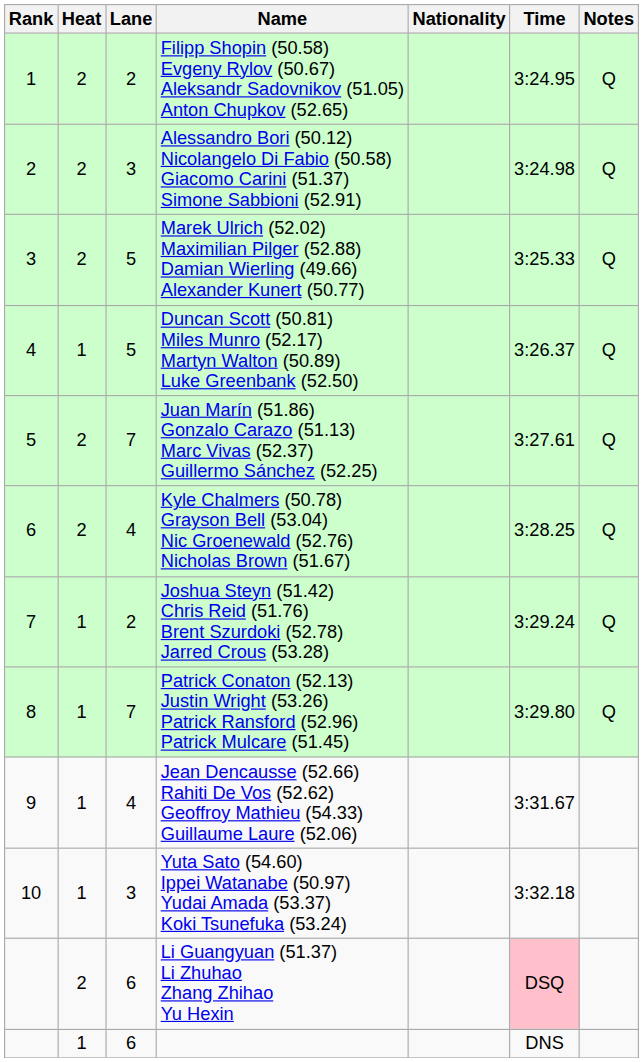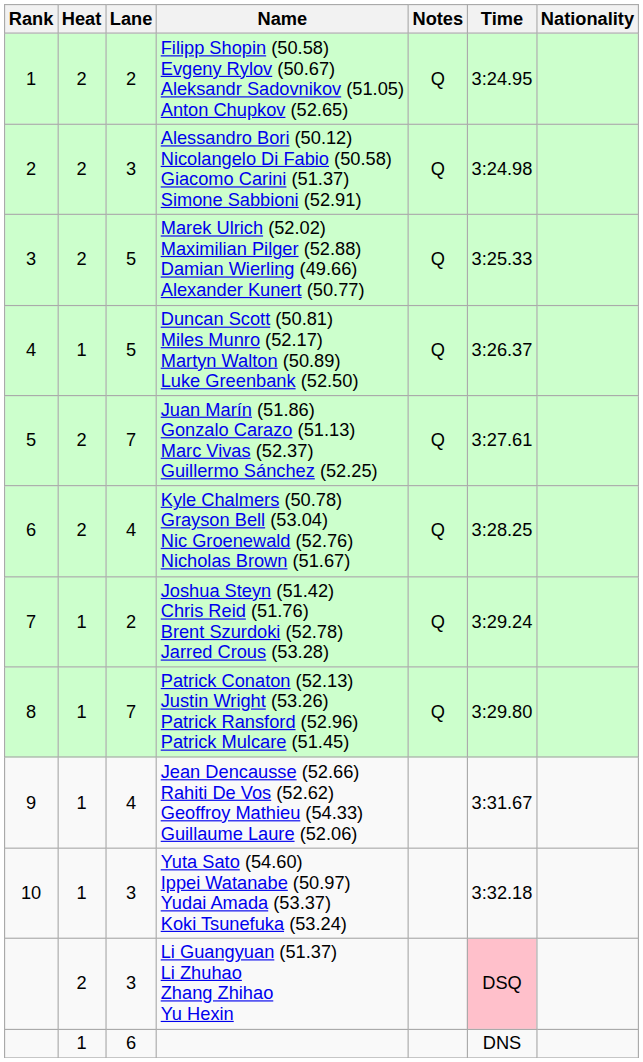 <table class="wikitable sortable" style="text-align:center">
 <tr>
 <th>Rank</th>
 <th>Heat</th>
 <th>Lane</th>
 <th>Name</th>
+<th>Notes</th>
+<th>Time</th>
 <th>Nationality</th>
-<th>Time</th>
-<th>Notes</th>
 </tr>
 <tr bgcolor=ccffcc>
 <td>1</td>
 <td>2</td>
 <td>2</td>
 <td align=left><a href='#'>Filipp Shopin</a> (50.58)<br><a href='#'>Evgeny Rylov</a> (50.67)<br><a href='#'>Aleksandr Sadovnikov</a> (51.05)<br><a href='#'>Anton Chupkov</a> (52.65)</td>
+<td>Q</td>
+<td>3:24.95</td>
 <td align=left></td>
-<td>3:24.95</td>
-<td>Q</td>
 </tr>
 <tr bgcolor=ccffcc>
 <td>2</td>
 <td>2</td>
 <td>3</td>
 <td align=left><a href='#'>Alessandro Bori</a> (50.12)<br><a href='#'>Nicolangelo Di Fabio</a> (50.58)<br><a href='#'>Giacomo Carini</a> (51.37)<br><a href='#'>Simone Sabbioni</a> (52.91)</td>
+<td>Q</td>
+<td>3:24.98</td>
 <td align=left></td>
-<td>3:24.98</td>
-<td>Q</td>
 </tr>
 <tr bgcolor=ccffcc>
 <td>3</td>
 <td>2</td>
 <td>5</td>
 <td align=left><a href='#'>Marek Ulrich</a> (52.02)<br><a href='#'>Maximilian Pilger</a> (52.88)<br><a href='#'>Damian Wierling</a> (49.66)<br><a href='#'>Alexander Kunert</a> (50.77)</td>
+<td>Q</td>
+<td>3:25.33</td>
 <td align=left></td>
-<td>3:25.33</td>
-<td>Q</td>
 </tr>
 <tr bgcolor=ccffcc>
 <td>4</td>
 <td>1</td>
 <td>5</td>
 <td align=left><a href='#'>Duncan Scott</a> (50.81)<br><a href='#'>Miles Munro</a> (52.17)<br><a href='#'>Martyn Walton</a> (50.89)<br><a href='#'>Luke Greenbank</a> (52.50)</td>
+<td>Q</td>
+<td>3:26.37</td>
 <td align=left></td>
-<td>3:26.37</td>
-<td>Q</td>
 </tr>
 <tr bgcolor=ccffcc>
 <td>5</td>
 <td>2</td>
 <td>7</td>
 <td align=left><a href='#'>Juan Marín</a> (51.86)<br><a href='#'>Gonzalo Carazo</a> (51.13)<br><a href='#'>Marc Vivas</a> (52.37)<br><a href='#'>Guillermo Sánchez</a> (52.25)</td>
+<td>Q</td>
+<td>3:27.61</td>
 <td align=left></td>
-<td>3:27.61</td>
-<td>Q</td>
 </tr>
 <tr bgcolor=ccffcc>
 <td>6</td>
 <td>2</td>
 <td>4</td>
 <td align=left><a href='#'>Kyle Chalmers</a> (50.78)<br><a href='#'>Grayson Bell</a> (53.04)<br><a href='#'>Nic Groenewald</a> (52.76)<br><a href='#'>Nicholas Brown</a> (51.67)</td>
+<td>Q</td>
+<td>3:28.25</td>
 <td align=left></td>
-<td>3:28.25</td>
-<td>Q</td>
 </tr>
 <tr bgcolor=ccffcc>
 <td>7</td>
 <td>1</td>
 <td>2</td>
 <td align=left><a href='#'>Joshua Steyn</a> (51.42)<br><a href='#'>Chris Reid</a> (51.76)<br><a href='#'>Brent Szurdoki</a> (52.78)<br><a href='#'>Jarred Crous</a> (53.28)</td>
+<td>Q</td>
+<td>3:29.24</td>
 <td align=left></td>
-<td>3:29.24</td>
-<td>Q</td>
 </tr>
 <tr bgcolor=ccffcc>
 <td>8</td>
 <td>1</td>
 <td>7</td>
 <td align=left><a href='#'>Patrick Conaton</a> (52.13)<br><a href='#'>Justin Wright</a> (53.26)<br><a href='#'>Patrick Ransford</a> (52.96)<br><a href='#'>Patrick Mulcare</a> (51.45)</td>
+<td>Q</td>
+<td>3:29.80</td>
 <td align=left></td>
-<td>3:29.80</td>
-<td>Q</td>
 </tr>
 <tr>
 <td>9</td>
 <td>1</td>
 <td>4</td>
 <td align=left><a href='#'>Jean Dencausse</a> (52.66)<br><a href='#'>Rahiti De Vos</a> (52.62)<br><a href='#'>Geoffroy Mathieu</a> (54.33)<br><a href='#'>Guillaume Laure</a> (52.06)</td>
+<td></td>
+<td>3:31.67</td>
 <td align=left></td>
-<td>3:31.67</td>
-<td></td>
 </tr>
 <tr>
 <td>10</td>
 <td>1</td>
 <td>3</td>
 <td align=left><a href='#'>Yuta Sato</a> (54.60)<br><a href='#'>Ippei Watanabe</a> (50.97)<br><a href='#'>Yudai Amada</a> (53.37)<br><a href='#'>Koki Tsunefuka</a> (53.24)</td>
+<td></td>
+<td>3:32.18</td>
 <td align=left></td>
-<td>3:32.18</td>
-<td></td>
 </tr>
 <tr>
 <td></td>
 <td>2</td>
-<td>6</td>
+<td>3</td>
 <td align=left><a href='#'>Li Guangyuan</a> (51.37)<br><a href='#'>Li Zhuhao</a> <br><a href='#'>Zhang Zhihao</a> <br><a href='#'>Yu Hexin</a></td>
+<td></td>
+<td style="background: pink;">DSQ</td>
 <td align=left></td>
-<td style="background: pink;">DSQ</td>
-<td></td>
 </tr>
 <tr>
 <td></td>
 <td>1</td>
 <td>6</td>
 <td align=left></td>
+<td></td>
+<td>DNS</td>
 <td align=left></td>
-<td>DNS</td>
-<td></td>
 </tr>
 </table>
